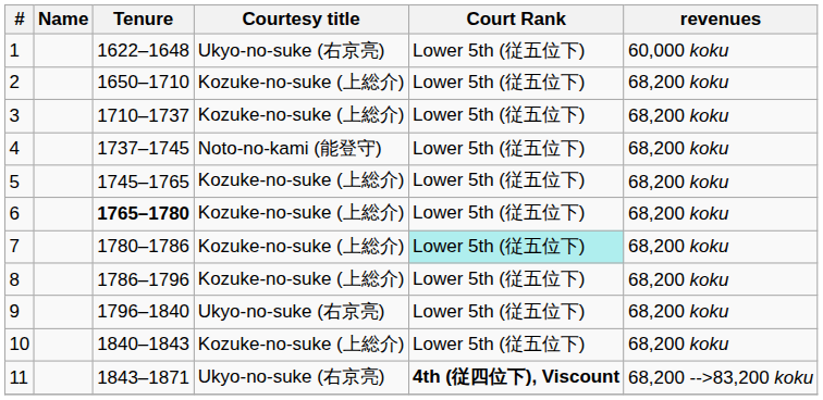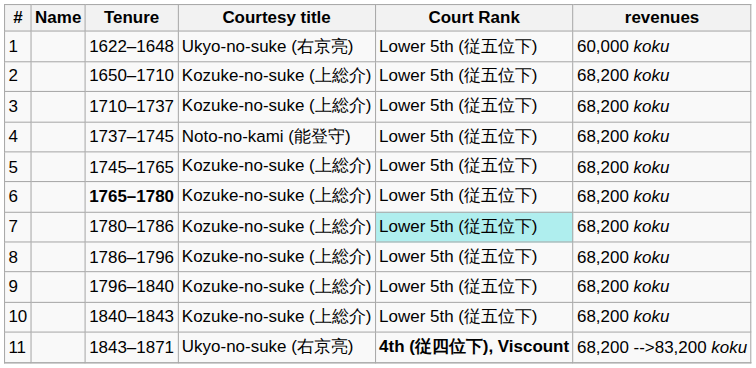 <table class=wikitable>
 <tr>
 <th>#</th>
 <th>Name</th>
 <th>Tenure</th>
 <th>Courtesy title</th>
 <th>Court Rank</th>
 <th>revenues</th>
 </tr>
 <tr>
 <td>1</td>
 <td></td>
 <td>1622–1648</td>
 <td>Ukyo-no-suke (右京亮)</td>
 <td>Lower 5th (従五位下)</td>
 <td>60,000 <em>koku</em></td>
 </tr>
 <tr>
 <td>2</td>
 <td></td>
 <td>1650–1710</td>
 <td>Kozuke-no-suke (上総介)</td>
 <td>Lower 5th (従五位下)</td>
 <td>68,200 <em>koku</em></td>
 </tr>
 <tr>
 <td>3</td>
 <td></td>
 <td>1710–1737</td>
 <td>Kozuke-no-suke (上総介)</td>
 <td>Lower 5th (従五位下)</td>
 <td>68,200 <em>koku</em></td>
 </tr>
 <tr>
 <td>4</td>
 <td></td>
 <td>1737–1745</td>
 <td>Noto-no-kami (能登守)</td>
 <td>Lower 5th (従五位下)</td>
 <td>68,200 <em>koku</em></td>
 </tr>
 <tr>
 <td>5</td>
 <td></td>
 <td>1745–1765</td>
 <td>Kozuke-no-suke (上総介)</td>
 <td>Lower 5th (従五位下)</td>
 <td>68,200 <em>koku</em></td>
 </tr>
 <tr>
 <td>6</td>
 <td></td>
 <td><strong>1765–1780</strong></td>
 <td>Kozuke-no-suke (上総介)</td>
 <td>Lower 5th (従五位下)</td>
 <td>68,200 <em>koku</em></td>
 </tr>
 <tr>
 <td>7</td>
 <td></td>
 <td>1780–1786</td>
 <td>Kozuke-no-suke (上総介)</td>
 <td style="background: paleturquoise;">Lower 5th (従五位下)</td>
 <td>68,200  <em>koku</em></td>
 </tr>
 <tr>
 <td>8</td>
 <td></td>
 <td>1786–1796</td>
 <td>Kozuke-no-suke (上総介)</td>
 <td>Lower 5th (従五位下)</td>
 <td>68,200 <em>koku</em></td>
 </tr>
 <tr>
 <td>9</td>
 <td></td>
 <td>1796–1840</td>
-<td>Ukyo-no-suke (右京亮)</td>
+<td>Kozuke-no-suke (上総介)</td>
 <td>Lower 5th (従五位下)</td>
 <td>68,200 <em>koku</em></td>
 </tr>
 <tr>
 <td>10</td>
 <td></td>
 <td>1840–1843</td>
 <td>Kozuke-no-suke (上総介)</td>
 <td>Lower 5th (従五位下)</td>
 <td>68,200 <em>koku</em></td>
 </tr>
 <tr>
 <td>11</td>
 <td></td>
 <td>1843–1871</td>
 <td>Ukyo-no-suke (右京亮)</td>
 <td><strong>4th (従四位下), Viscount</strong></td>
 <td>68,200 -->83,200  <em>koku</em></td>
 </tr>
 <tr>
 </tr>
 </table>
